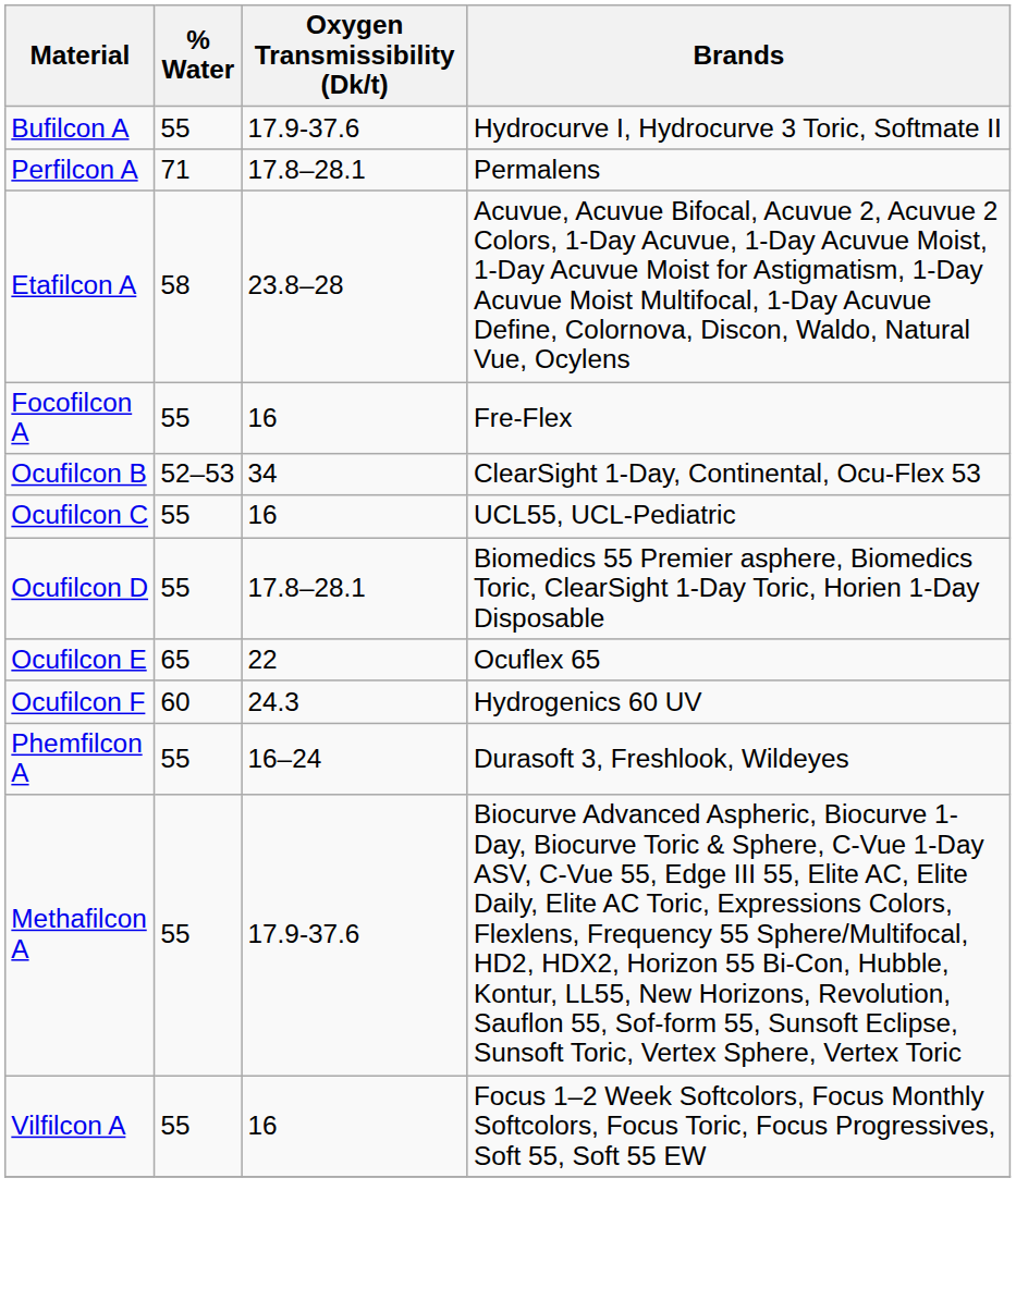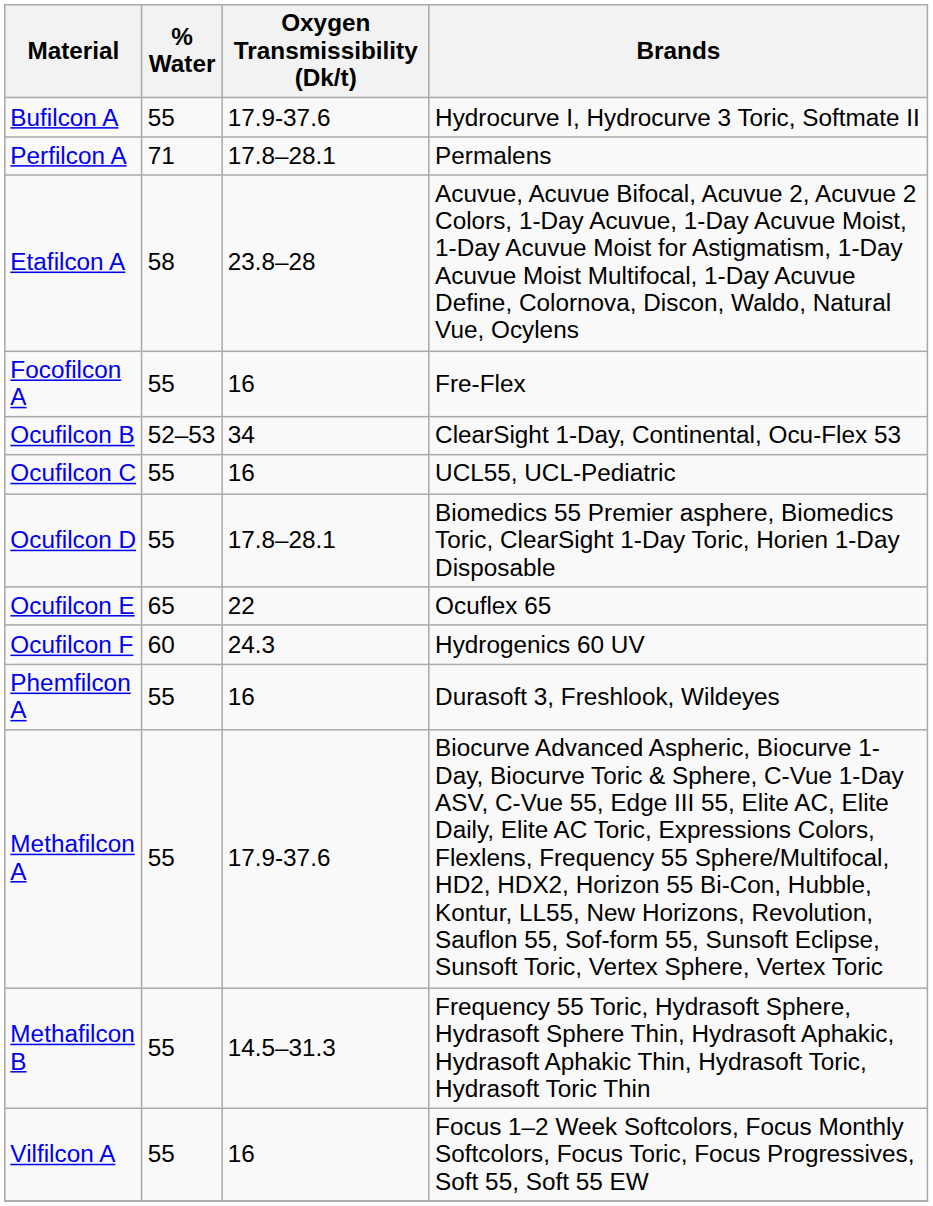 <table class="wikitable sortable">
 <tr>
 <th>Material</th>
 <th>% Water</th>
 <th>Oxygen Transmissibility (Dk/t)</th>
 <th>Brands</th>
 </tr>
 <tr>
 <td><a href='#'>Bufilcon A</a></td>
 <td>55</td>
 <td>17.9-37.6</td>
 <td>Hydrocurve I, Hydrocurve 3 Toric, Softmate II</td>
 </tr>
 <tr>
 <td><a href='#'>Perfilcon A</a></td>
 <td>71</td>
 <td>17.8–28.1</td>
 <td>Permalens</td>
 </tr>
 <tr>
 <td><a href='#'>Etafilcon A</a></td>
 <td>58</td>
 <td>23.8–28</td>
 <td>Acuvue, Acuvue Bifocal, Acuvue 2, Acuvue 2 Colors, 1-Day Acuvue, 1-Day Acuvue Moist, 1-Day Acuvue Moist for Astigmatism, 1-Day Acuvue Moist Multifocal, 1-Day Acuvue Define, Colornova, Discon, Waldo, Natural Vue, Ocylens</td>
 </tr>
 <tr>
 <td><a href='#'>Focofilcon A</a></td>
 <td>55</td>
 <td>16</td>
 <td>Fre-Flex</td>
 </tr>
 <tr>
 <td><a href='#'>Ocufilcon B</a></td>
 <td>52–53</td>
 <td>34</td>
 <td>ClearSight 1-Day, Continental, Ocu-Flex 53</td>
 </tr>
 <tr>
 <td><a href='#'>Ocufilcon C</a></td>
 <td>55</td>
 <td>16</td>
 <td>UCL55, UCL-Pediatric</td>
 </tr>
 <tr>
 <td><a href='#'>Ocufilcon D</a></td>
 <td>55</td>
 <td>17.8–28.1</td>
 <td>Biomedics 55 Premier asphere, Biomedics Toric, ClearSight 1-Day Toric, Horien 1-Day Disposable</td>
 </tr>
 <tr>
 <td><a href='#'>Ocufilcon E</a></td>
 <td>65</td>
 <td>22</td>
 <td>Ocuflex 65</td>
 </tr>
 <tr>
 <td><a href='#'>Ocufilcon F</a></td>
 <td>60</td>
 <td>24.3</td>
 <td>Hydrogenics 60 UV</td>
 </tr>
 <tr>
 <td><a href='#'>Phemfilcon A</a></td>
 <td>55</td>
-<td>16–24</td>
+<td>16</td>
 <td>Durasoft 3, Freshlook, Wildeyes</td>
 </tr>
 <tr>
 <td><a href='#'>Methafilcon A</a></td>
 <td>55</td>
 <td>17.9-37.6</td>
 <td>Biocurve Advanced Aspheric, Biocurve 1-Day, Biocurve Toric & Sphere, C-Vue 1-Day ASV, C-Vue 55, Edge III 55, Elite AC, Elite Daily, Elite AC Toric, Expressions Colors, Flexlens, Frequency 55 Sphere/Multifocal, HD2, HDX2, Horizon 55 Bi-Con, Hubble, Kontur, LL55, New Horizons, Revolution, Sauflon 55, Sof-form 55, Sunsoft Eclipse, Sunsoft Toric, Vertex Sphere, Vertex Toric</td>
+</tr>
+<tr>
+<td><a href='#'>Methafilcon B</a></td>
+<td>55</td>
+<td>14.5–31.3</td>
+<td>Frequency 55 Toric, Hydrasoft Sphere, Hydrasoft Sphere Thin, Hydrasoft Aphakic, Hydrasoft Aphakic Thin, Hydrasoft Toric, Hydrasoft Toric Thin</td>
 </tr>
 <tr>
 <td><a href='#'>Vilfilcon A</a></td>
 <td>55</td>
 <td>16</td>
 <td>Focus 1–2 Week Softcolors, Focus Monthly Softcolors, Focus Toric, Focus Progressives, Soft 55, Soft 55 EW</td>
 </tr>
 <tr>
 </tr>
 </table>
